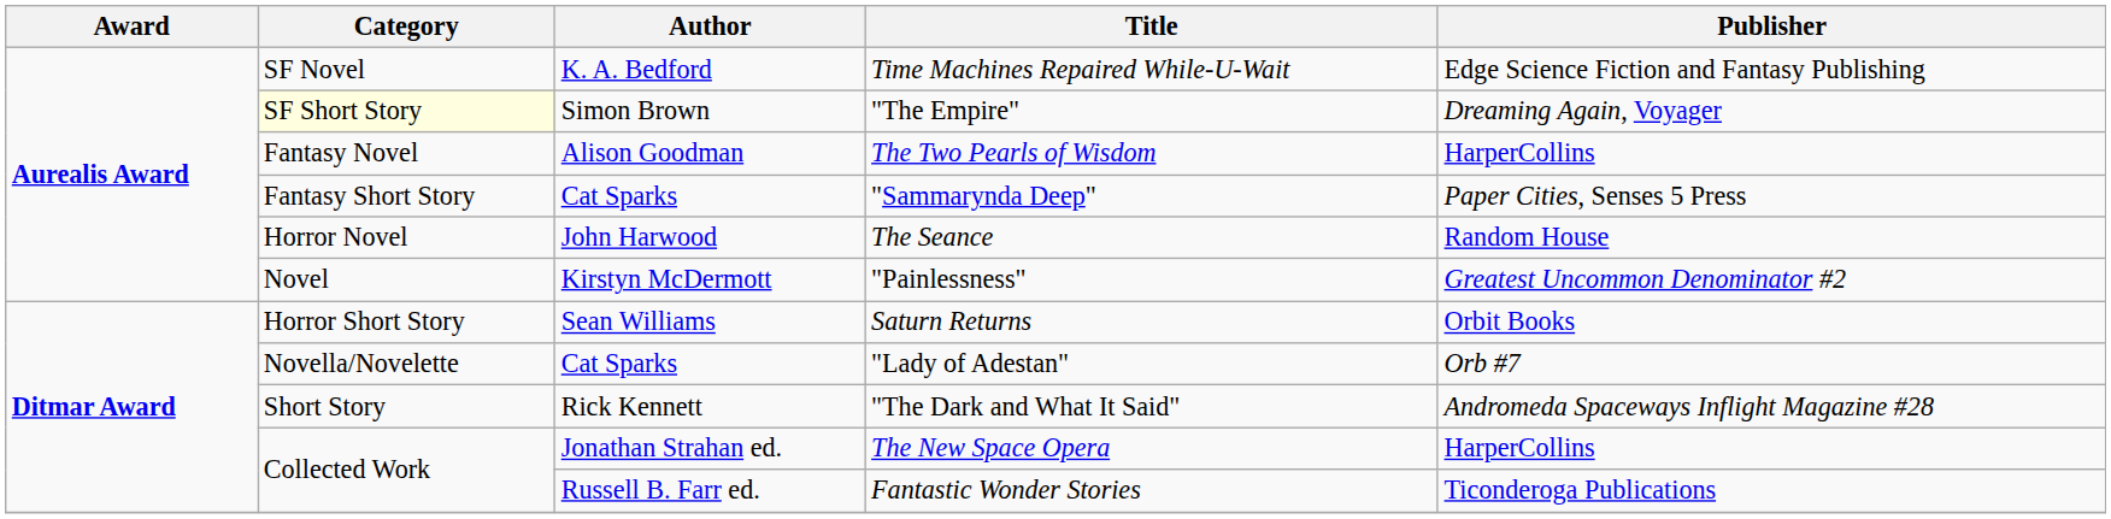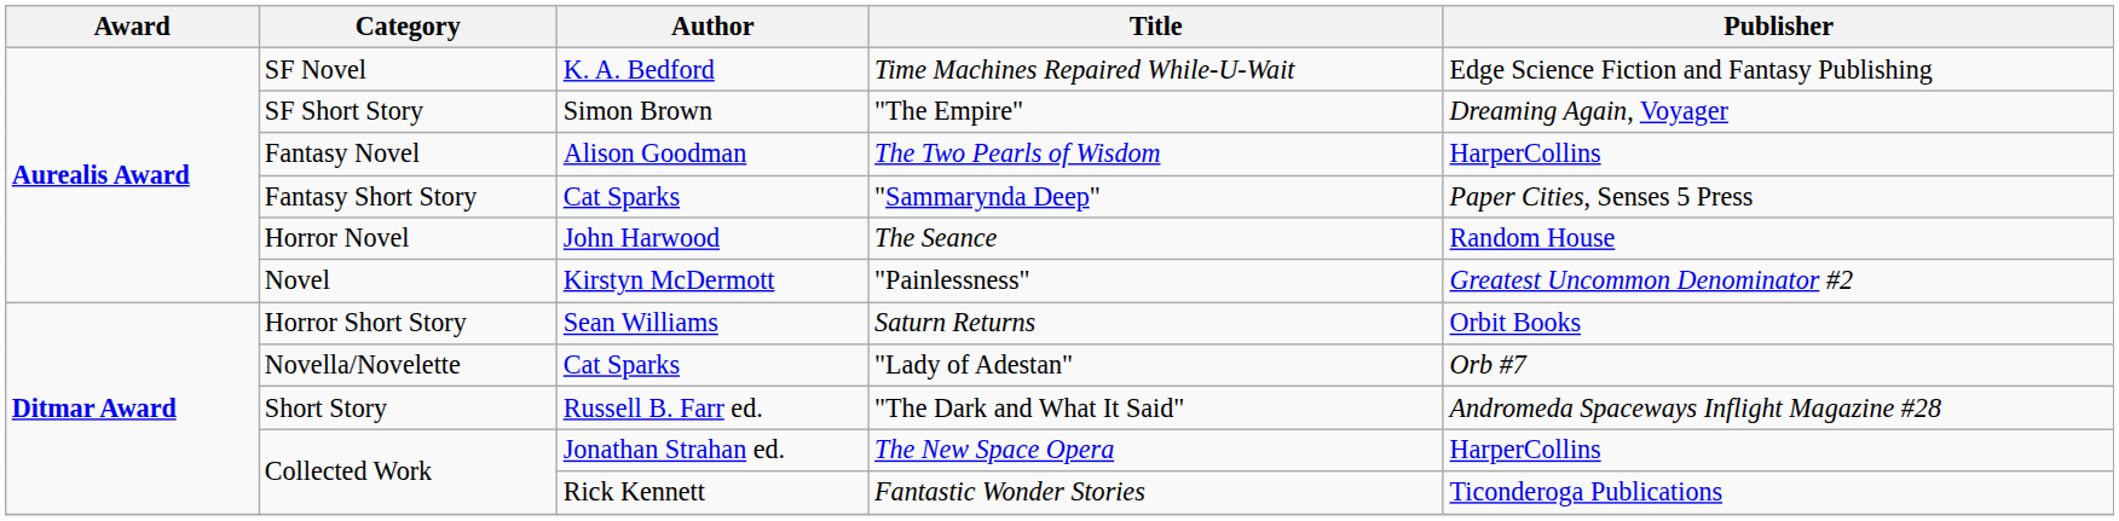 <table class="wikitable" width=100%>
 <tr>
 <th>Award</th>
 <th>Category</th>
 <th>Author</th>
 <th>Title</th>
 <th>Publisher</th>
 </tr>
 <tr>
 <td rowspan=6><strong><a href='#'>Aurealis Award</a></strong></td>
 <td>SF Novel</td>
 <td><a href='#'>K. A. Bedford</a></td>
 <td><em>Time Machines Repaired While-U-Wait</em></td>
 <td>Edge Science Fiction and Fantasy Publishing</td>
 </tr>
 <tr>
-<td style="background: lightyellow;">SF Short Story</td>
+<td>SF Short Story</td>
 <td>Simon Brown</td>
 <td>"The Empire"</td>
 <td><em>Dreaming Again</em>, <a href='#'>Voyager</a></td>
 </tr>
 <tr>
 <td>Fantasy Novel</td>
 <td><a href='#'>Alison Goodman</a></td>
 <td><em><a href='#'>The Two Pearls of Wisdom</a></em></td>
 <td><a href='#'>HarperCollins</a></td>
 </tr>
 <tr>
 <td>Fantasy Short Story</td>
 <td><a href='#'>Cat Sparks</a></td>
 <td>"<a href='#'>Sammarynda Deep</a>"</td>
 <td><em>Paper Cities</em>, Senses 5 Press</td>
 </tr>
 <tr>
 <td>Horror Novel</td>
 <td><a href='#'>John Harwood</a></td>
 <td><em>The Seance</em></td>
 <td><a href='#'>Random House</a></td>
 </tr>
 <tr>
 <td>Novel</td>
 <td><a href='#'>Kirstyn McDermott</a></td>
 <td>"Painlessness"</td>
 <td><em><a href='#'>Greatest Uncommon Denominator</a> #2</em></td>
 </tr>
 <tr>
 <td rowspan=5><strong><a href='#'>Ditmar Award</a></strong></td>
 <td>Horror Short Story</td>
 <td><a href='#'>Sean Williams</a></td>
 <td><em>Saturn Returns</em></td>
 <td><a href='#'>Orbit Books</a></td>
 </tr>
 <tr>
 <td>Novella/Novelette</td>
 <td><a href='#'>Cat Sparks</a></td>
 <td>"Lady of Adestan"</td>
 <td><em>Orb #7</em></td>
 </tr>
 <tr>
 <td>Short Story</td>
-<td>Rick Kennett</td>
+<td><a href='#'>Russell B. Farr</a> ed.</td>
 <td>"The Dark and What It Said"</td>
 <td><em>Andromeda Spaceways Inflight Magazine #28</em></td>
 </tr>
 <tr>
 <td rowspan=2>Collected Work</td>
 <td><a href='#'>Jonathan Strahan</a> ed.</td>
 <td><em><a href='#'>The New Space Opera</a></em></td>
 <td><a href='#'>HarperCollins</a></td>
 </tr>
 <tr>
-<td><a href='#'>Russell B. Farr</a> ed.</td>
+<td>Rick Kennett</td>
 <td><em>Fantastic Wonder Stories</em></td>
 <td><a href='#'>Ticonderoga Publications</a></td>
 </tr>
 <tr>
 </tr>
 </table>
